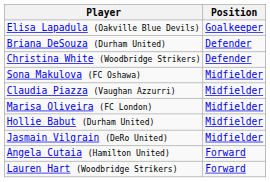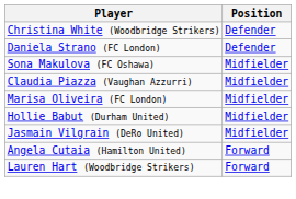 <table class="wikitable">
 <tr>
 <th>Player</th>
 <th>Position</th>
 </tr>
 <tr>
-<td>  <a href='#'>Elisa Lapadula</a> <small>(Oakville Blue Devils)</small></td>
-<td><a href='#'>Goalkeeper</a></td>
-</tr>
-<tr>
-<td>  <a href='#'>Briana DeSouza</a> <small>(Durham United)</small></td>
+<td>  <a href='#'>Christina White</a> <small>(Woodbridge Strikers)</small></td>
 <td><a href='#'>Defender</a></td>
 </tr>
 <tr>
-<td>  <a href='#'>Christina White</a> <small>(Woodbridge Strikers)</small></td>
+<td>  <a href='#'>Daniela Strano</a> <small>(FC London)</small></td>
 <td><a href='#'>Defender</a></td>
 </tr>
 <tr>
 <td>  <a href='#'>Sona Makulova</a> <small>(FC Oshawa)</small></td>
 <td><a href='#'>Midfielder</a></td>
 </tr>
 <tr>
 <td>  <a href='#'>Claudia Piazza</a> <small>(Vaughan Azzurri)</small></td>
 <td><a href='#'>Midfielder</a></td>
 </tr>
 <tr>
 <td>  <a href='#'>Marisa Oliveira</a> <small>(FC London)</small></td>
 <td><a href='#'>Midfielder</a></td>
 </tr>
 <tr>
 <td>  <a href='#'>Hollie Babut</a> <small>(Durham United)</small></td>
 <td><a href='#'>Midfielder</a></td>
 </tr>
 <tr>
 <td>  <a href='#'>Jasmain Vilgrain</a> <small>(DeRo United)</small></td>
 <td><a href='#'>Midfielder</a></td>
 </tr>
 <tr>
 <td>  <a href='#'>Angela Cutaia</a> <small>(Hamilton United)</small></td>
 <td><a href='#'>Forward</a></td>
 </tr>
 <tr>
 <td>  <a href='#'>Lauren Hart</a> <small>(Woodbridge Strikers)</small></td>
 <td><a href='#'>Forward</a></td>
 </tr>
 </table>
